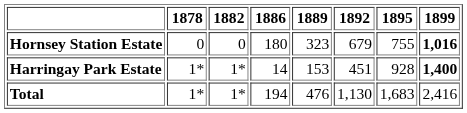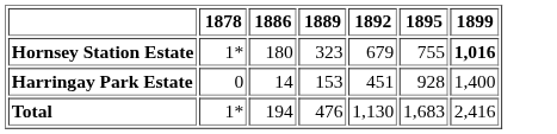 <table style=height:150px" border="1" cellpadding="2">
 <tr>
 <td></td>
 <td width="35pt" align="center"><strong>1878</strong></td>
-<td width="35pt" align="center"><strong>1882</strong></td>
 <td width="35pt" align="center"><strong>1886</strong></td>
 <td width="35pt" align="center"><strong>1889</strong></td>
 <td width="35pt" align="center"><strong>1892</strong></td>
 <td width="35pt" align="center"><strong>1895</strong></td>
 <td width="35pt" align="center"><strong>1899</strong></td>
 </tr>
 <tr>
 <th align="left">Hornsey Station Estate</th>
-<td align="right">0</td>
-<td align="right">0</td>
+<td align="right">1*</td>
 <td align="right">180</td>
 <td align="right">323</td>
 <td align="right">679</td>
 <td align="right">755</td>
 <td align="right"><strong>1,016</strong></td>
 </tr>
 <tr>
 <th align="left">Harringay Park Estate</th>
-<td align="right">1*</td>
-<td align="right">1*</td>
+<td align="right">0</td>
 <td align="right">14</td>
 <td align="right">153</td>
 <td align="right">451</td>
 <td align="right">928</td>
-<td align="right"><strong>1,400</strong></td>
+<td align="right">1,400</td>
 </tr>
 <tr>
 <th align="left">Total</th>
-<td align="right">1*</td>
 <td align="right">1*</td>
 <td align="right">194</td>
 <td align="right">476</td>
 <td align="right">1,130</td>
 <td align="right">1,683</td>
 <td align="right">2,416</td>
 </tr>
 </table>
